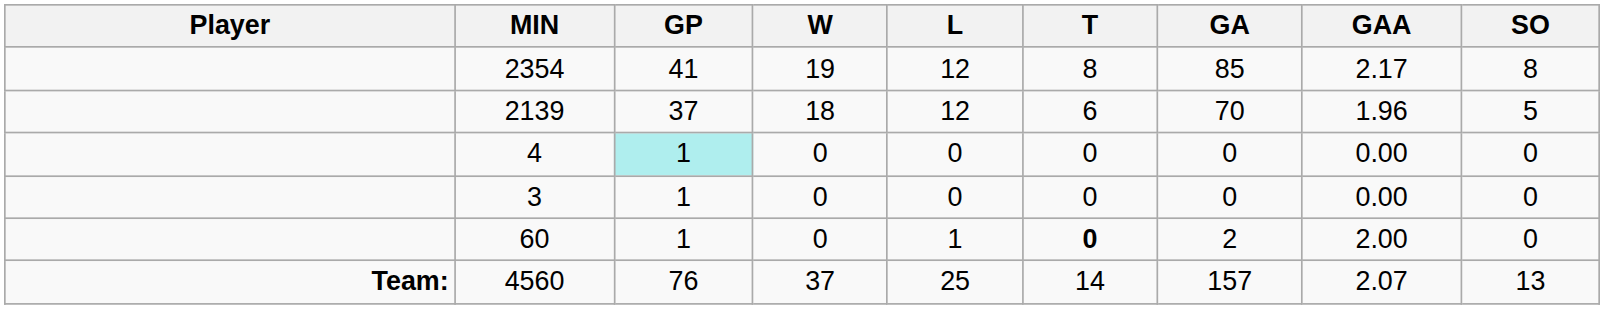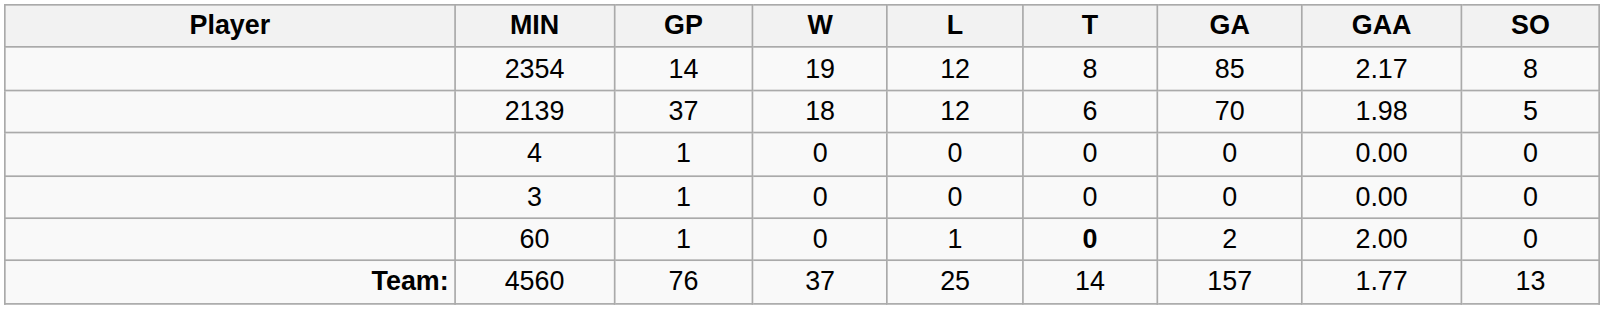 <table class="wikitable sortable" width="60%">
 <tr>
 <th bgcolor="#DDDDFF" width="10%">Player</th>
 <th width="3%" bgcolor="#DDDDFF" title="Minutes played">MIN</th>
 <th width="3%" bgcolor="#DDDDFF" title="Games played in">GP</th>
 <th width="3%" bgcolor="#DDDDFF" title="Wins">W</th>
 <th width="3%" bgcolor="#DDDDFF"title="Losses">L</th>
 <th width="3%" bgcolor="#DDDDFF" title="Ties">T</th>
 <th width="3%" bgcolor="#DDDDFF" title="Goals against">GA</th>
 <th width="3%" bgcolor="#DDDDFF" title="Goals against average">GAA</th>
 <th width="3%" bgcolor="#DDDDFF"title="Shut-outs">SO</th>
 </tr>
 <tr align="center">
 <td align="right"></td>
 <td>2354</td>
-<td>41</td>
+<td>14</td>
 <td>19</td>
 <td>12</td>
 <td>8</td>
 <td>85</td>
 <td>2.17</td>
 <td>8</td>
 </tr>
 <tr align="center">
 <td align="right"></td>
 <td>2139</td>
 <td>37</td>
 <td>18</td>
 <td>12</td>
 <td>6</td>
 <td>70</td>
-<td>1.96</td>
+<td>1.98</td>
 <td>5</td>
 </tr>
 <tr align="center">
 <td align="right"></td>
 <td>4</td>
-<td style="background: paleturquoise;">1</td>
+<td>1</td>
 <td>0</td>
 <td>0</td>
 <td>0</td>
 <td>0</td>
 <td>0.00</td>
 <td>0</td>
 </tr>
 <tr align="center">
 <td align="right"></td>
 <td>3</td>
 <td>1</td>
 <td>0</td>
 <td>0</td>
 <td>0</td>
 <td>0</td>
 <td>0.00</td>
 <td>0</td>
 </tr>
 <tr align="center">
 <td align="right"></td>
 <td>60</td>
 <td>1</td>
 <td>0</td>
 <td>1</td>
 <td><strong>0</strong></td>
 <td>2</td>
 <td>2.00</td>
 <td>0</td>
 </tr>
 <tr align="center">
 <td align="right"><strong>Team:</strong></td>
 <td>4560</td>
 <td>76</td>
 <td>37</td>
 <td>25</td>
 <td>14</td>
 <td>157</td>
-<td>2.07</td>
+<td>1.77</td>
 <td>13</td>
 </tr>
 </table>
